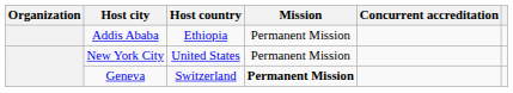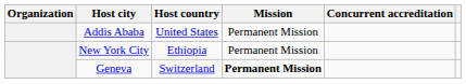 <table class="wikitable plainrowheaders" style="text-align:center;" style="text-align:center;">
 <tr>
 <th scope="col">Organization</th>
 <th scope="col">Host city</th>
 <th scope="col">Host country</th>
 <th scope="col">Mission</th>
 <th scope="col">Concurrent accreditation</th>
 <th scope="col"></th>
 </tr>
 <tr>
 <th scope="row"></th>
 <td><a href='#'>Addis Ababa</a></td>
-<td><a href='#'>Ethiopia</a></td>
+<td><a href='#'>United States</a></td>
 <td>Permanent Mission</td>
 <td></td>
 <td></td>
 </tr>
 <tr>
 <th scope="row"  rowspan="2"></th>
 <td><a href='#'>New York City</a></td>
-<td><a href='#'>United States</a></td>
+<td><a href='#'>Ethiopia</a></td>
 <td>Permanent Mission</td>
 <td></td>
 <td></td>
 </tr>
 <tr>
 <td><a href='#'>Geneva</a></td>
 <td><a href='#'>Switzerland</a></td>
 <td><strong>Permanent Mission</strong></td>
 <td></td>
 <td></td>
 </tr>
 </table>
